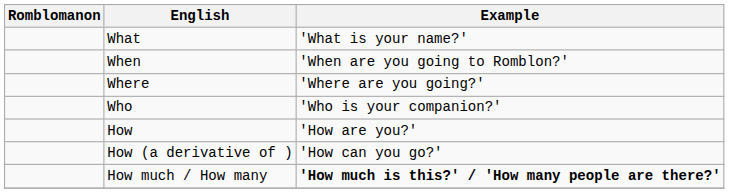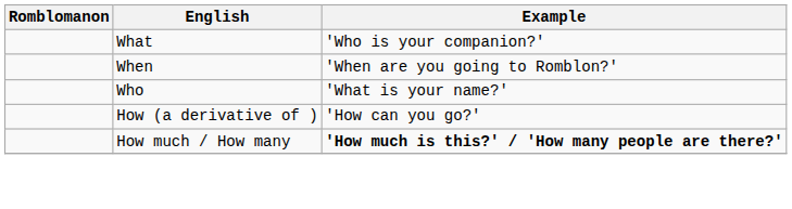 <table class="wikitable">
 <tr>
 <th>Romblomanon</th>
 <th>English</th>
 <th>Example</th>
 </tr>
 <tr>
 <td></td>
 <td>What</td>
-<td> 'What is your name?'</td>
+<td> 'Who is your companion?'</td>
 </tr>
 <tr>
 <td></td>
 <td>When</td>
 <td> 'When are you going to Romblon?'</td>
 </tr>
 <tr>
 <td></td>
-<td>Where</td>
-<td> 'Where are you going?'</td>
-</tr>
-<tr>
-<td></td>
 <td>Who</td>
-<td> 'Who is your companion?'</td>
-</tr>
-<tr>
-<td></td>
-<td>How</td>
-<td> 'How are you?'</td>
+<td> 'What is your name?'</td>
 </tr>
 <tr>
 <td></td>
 <td>How (a derivative of )</td>
 <td> 'How can you go?'</td>
 </tr>
 <tr>
 <td></td>
 <td>How much / How many</td>
 <td><strong> 'How much is this?' /  'How many people are there?'</strong></td>
 </tr>
 <tr>
 </tr>
 </table>
